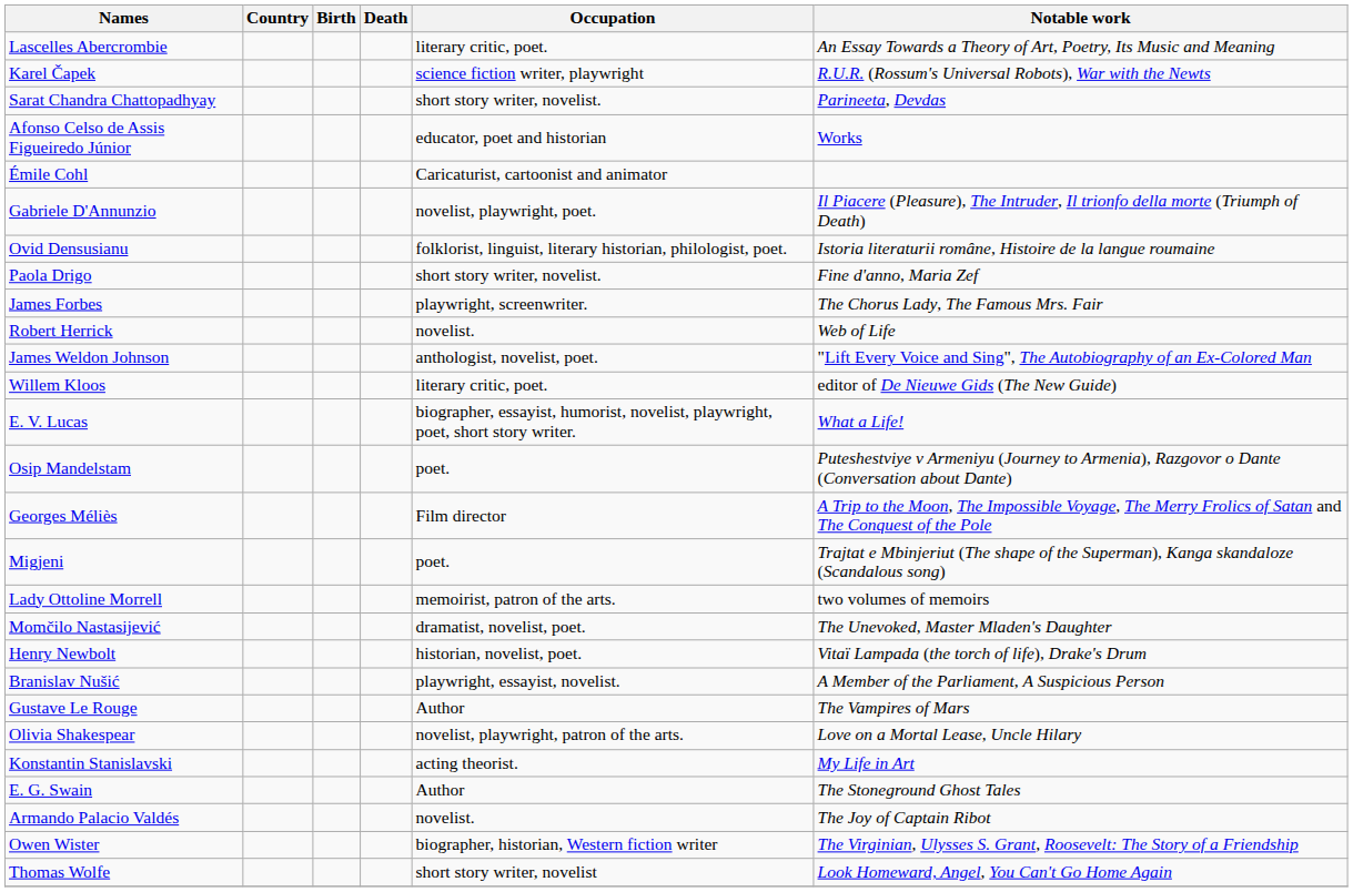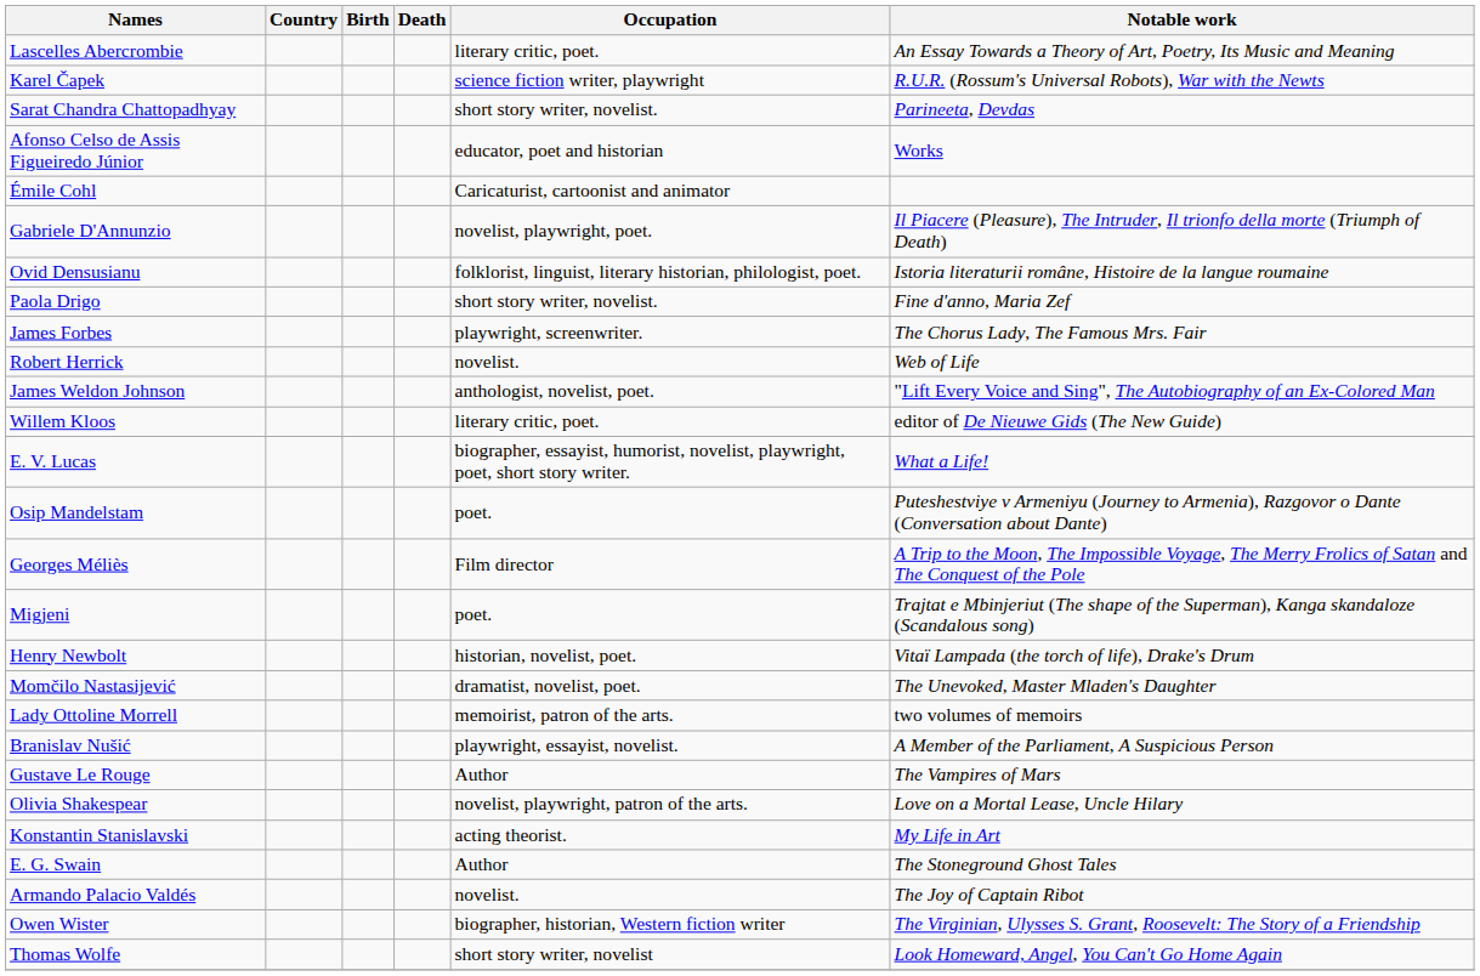 <table class="wikitable sortable" border="1" style="border-spacing:0; style="width:100%;">
 <tr>
 <th>Names</th>
 <th>Country</th>
 <th>Birth</th>
 <th>Death</th>
 <th>Occupation</th>
 <th>Notable work</th>
 </tr>
 <tr>
 <td><a href='#'>Lascelles Abercrombie</a></td>
 <td></td>
 <td></td>
 <td></td>
 <td>literary critic, poet.</td>
 <td><em>An Essay Towards a Theory of Art</em>, <em>Poetry, Its Music and Meaning</em></td>
 </tr>
 <tr>
 <td><a href='#'>Karel Čapek</a></td>
 <td></td>
 <td></td>
 <td></td>
 <td><a href='#'>science fiction</a> writer, playwright</td>
 <td><em><a href='#'>R.U.R.</a></em> (<em>Rossum's Universal Robots</em>), <em><a href='#'>War with the Newts</a> </em></td>
 </tr>
 <tr>
 <td><a href='#'>Sarat Chandra Chattopadhyay</a></td>
 <td></td>
 <td></td>
 <td></td>
 <td>short story writer, novelist.</td>
 <td><em><a href='#'>Parineeta</a></em>, <em><a href='#'>Devdas</a></em></td>
 </tr>
 <tr>
 <td><a href='#'>Afonso Celso de Assis Figueiredo Júnior</a></td>
 <td></td>
 <td></td>
 <td></td>
 <td>educator, poet and historian</td>
 <td><a href='#'>Works</a></td>
 </tr>
 <tr>
 <td><a href='#'>Émile Cohl</a></td>
 <td></td>
 <td></td>
 <td></td>
 <td>Caricaturist, cartoonist and animator</td>
 <td></td>
 </tr>
 <tr>
 <td><a href='#'>Gabriele D'Annunzio</a></td>
 <td></td>
 <td></td>
 <td></td>
 <td>novelist, playwright, poet.</td>
 <td><em><a href='#'>Il Piacere</a></em> (<em>Pleasure</em>), <em><a href='#'>The Intruder</a></em>, <em><a href='#'>Il trionfo della morte</a></em> (<em>Triumph of Death</em>)</td>
 </tr>
 <tr>
 <td><a href='#'>Ovid Densusianu</a></td>
 <td></td>
 <td></td>
 <td></td>
 <td>folklorist, linguist, literary historian, philologist, poet.</td>
 <td><em>Istoria literaturii române</em>, <em>Histoire de la langue roumaine</em></td>
 </tr>
 <tr>
 <td><a href='#'>Paola Drigo</a></td>
 <td></td>
 <td></td>
 <td></td>
 <td>short story writer, novelist.</td>
 <td><em>Fine d'anno</em>, <em>Maria Zef</em></td>
 </tr>
 <tr>
 <td><a href='#'>James Forbes</a></td>
 <td></td>
 <td></td>
 <td></td>
 <td>playwright, screenwriter.</td>
 <td><em>The Chorus Lady</em>, <em>The Famous Mrs. Fair</em></td>
 </tr>
 <tr>
 <td><a href='#'>Robert Herrick</a></td>
 <td></td>
 <td></td>
 <td></td>
 <td>novelist.</td>
 <td><em>Web of Life</em></td>
 </tr>
 <tr>
 <td><a href='#'>James Weldon Johnson</a></td>
 <td></td>
 <td></td>
 <td></td>
 <td>anthologist, novelist, poet.</td>
 <td>"<a href='#'>Lift Every Voice and Sing</a>", <em><a href='#'>The Autobiography of an Ex-Colored Man</a></em></td>
 </tr>
 <tr>
 <td><a href='#'>Willem Kloos</a></td>
 <td></td>
 <td></td>
 <td></td>
 <td>literary critic, poet.</td>
 <td>editor of <em><a href='#'>De Nieuwe Gids</a></em> (<em>The New Guide</em>)</td>
 </tr>
 <tr>
 <td><a href='#'>E. V. Lucas</a></td>
 <td></td>
 <td></td>
 <td></td>
 <td>biographer, essayist, humorist, novelist, playwright, poet, short story writer.</td>
 <td><em><a href='#'>What a Life!</a></em></td>
 </tr>
 <tr>
 <td><a href='#'>Osip Mandelstam</a></td>
 <td></td>
 <td></td>
 <td></td>
 <td>poet.</td>
 <td><em>Puteshestviye v Armeniyu</em> (<em>Journey to Armenia</em>), <em>Razgovor o Dante</em> (<em>Conversation about Dante</em>)</td>
 </tr>
 <tr>
 <td><a href='#'>Georges Méliès</a></td>
 <td></td>
 <td></td>
 <td></td>
 <td>Film director</td>
 <td><em><a href='#'>A Trip to the Moon</a></em>, <em><a href='#'>The Impossible Voyage</a></em>, <em><a href='#'>The Merry Frolics of Satan</a></em> and <em><a href='#'>The Conquest of the Pole</a></em></td>
 </tr>
 <tr>
 <td><a href='#'>Migjeni</a></td>
 <td></td>
 <td></td>
 <td></td>
 <td>poet.</td>
 <td><em>Trajtat e Mbinjeriut</em> (<em>The shape of the Superman</em>), <em>Kanga skandaloze</em> (<em>Scandalous song</em>)</td>
 </tr>
 <tr>
-<td><a href='#'>Lady Ottoline Morrell</a></td>
+<td><a href='#'>Henry Newbolt</a></td>
 <td></td>
 <td></td>
 <td></td>
-<td>memoirist, patron of the arts.</td>
-<td>two volumes of memoirs</td>
+<td>historian, novelist, poet.</td>
+<td><em>Vitaï Lampada</em> (<em>the torch of life</em>), <em>Drake's Drum</em></td>
 </tr>
 <tr>
 <td><a href='#'>Momčilo Nastasijević</a></td>
 <td></td>
 <td></td>
 <td></td>
 <td>dramatist, novelist, poet.</td>
 <td><em>The Unevoked</em>, <em>Master Mladen's Daughter</em></td>
 </tr>
 <tr>
-<td><a href='#'>Henry Newbolt</a></td>
+<td><a href='#'>Lady Ottoline Morrell</a></td>
 <td></td>
 <td></td>
 <td></td>
-<td>historian, novelist, poet.</td>
-<td><em>Vitaï Lampada</em> (<em>the torch of life</em>), <em>Drake's Drum</em></td>
+<td>memoirist, patron of the arts.</td>
+<td>two volumes of memoirs</td>
 </tr>
 <tr>
 <td><a href='#'>Branislav Nušić</a></td>
 <td></td>
 <td></td>
 <td></td>
 <td>playwright, essayist, novelist.</td>
 <td><em>A Member of the Parliament</em>, <em>A Suspicious Person</em></td>
 </tr>
 <tr>
 <td><a href='#'>Gustave Le Rouge</a></td>
 <td></td>
 <td></td>
 <td></td>
 <td>Author</td>
 <td><em>The Vampires of Mars</em></td>
 </tr>
 <tr>
 <td><a href='#'>Olivia Shakespear</a></td>
 <td></td>
 <td></td>
 <td></td>
 <td>novelist, playwright, patron of the arts.</td>
 <td><em> Love on a Mortal Lease</em>, <em>Uncle Hilary</em></td>
 </tr>
 <tr>
 <td><a href='#'>Konstantin Stanislavski</a></td>
 <td></td>
 <td></td>
 <td></td>
 <td>acting theorist.</td>
 <td><em><a href='#'>My Life in Art</a></em></td>
 </tr>
 <tr>
 <td><a href='#'>E. G. Swain</a></td>
 <td></td>
 <td></td>
 <td></td>
 <td>Author</td>
 <td><em>The Stoneground Ghost Tales</em></td>
 </tr>
 <tr>
 <td><a href='#'>Armando Palacio Valdés</a></td>
 <td></td>
 <td></td>
 <td></td>
 <td>novelist.</td>
 <td><em>The Joy of Captain Ribot</em></td>
 </tr>
 <tr>
 <td><a href='#'>Owen Wister</a></td>
 <td></td>
 <td></td>
 <td></td>
 <td>biographer, historian, <a href='#'>Western fiction</a> writer</td>
 <td><em><a href='#'>The Virginian</a></em>, <em><a href='#'>Ulysses S. Grant</a></em>, <em><a href='#'>Roosevelt: The Story of a Friendship</a></em></td>
 </tr>
 <tr>
 <td><a href='#'>Thomas Wolfe</a></td>
 <td></td>
 <td></td>
 <td></td>
 <td>short story writer, novelist</td>
 <td><em><a href='#'>Look Homeward, Angel</a></em>, <em><a href='#'>You Can't Go Home Again</a></em></td>
 </tr>
 <tr>
 </tr>
 </table>
